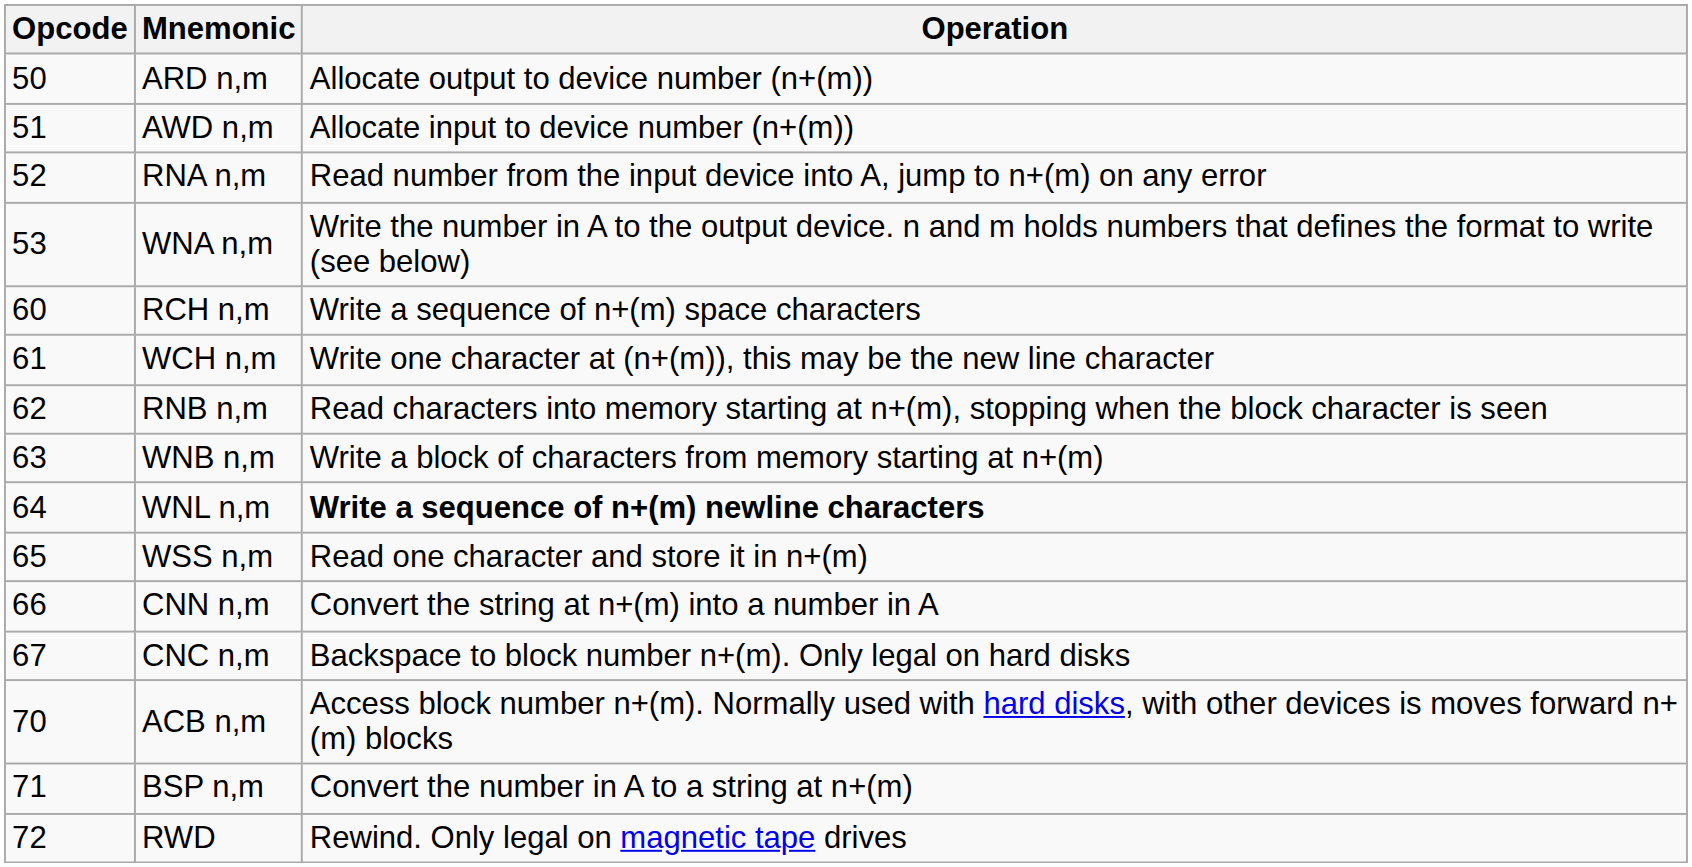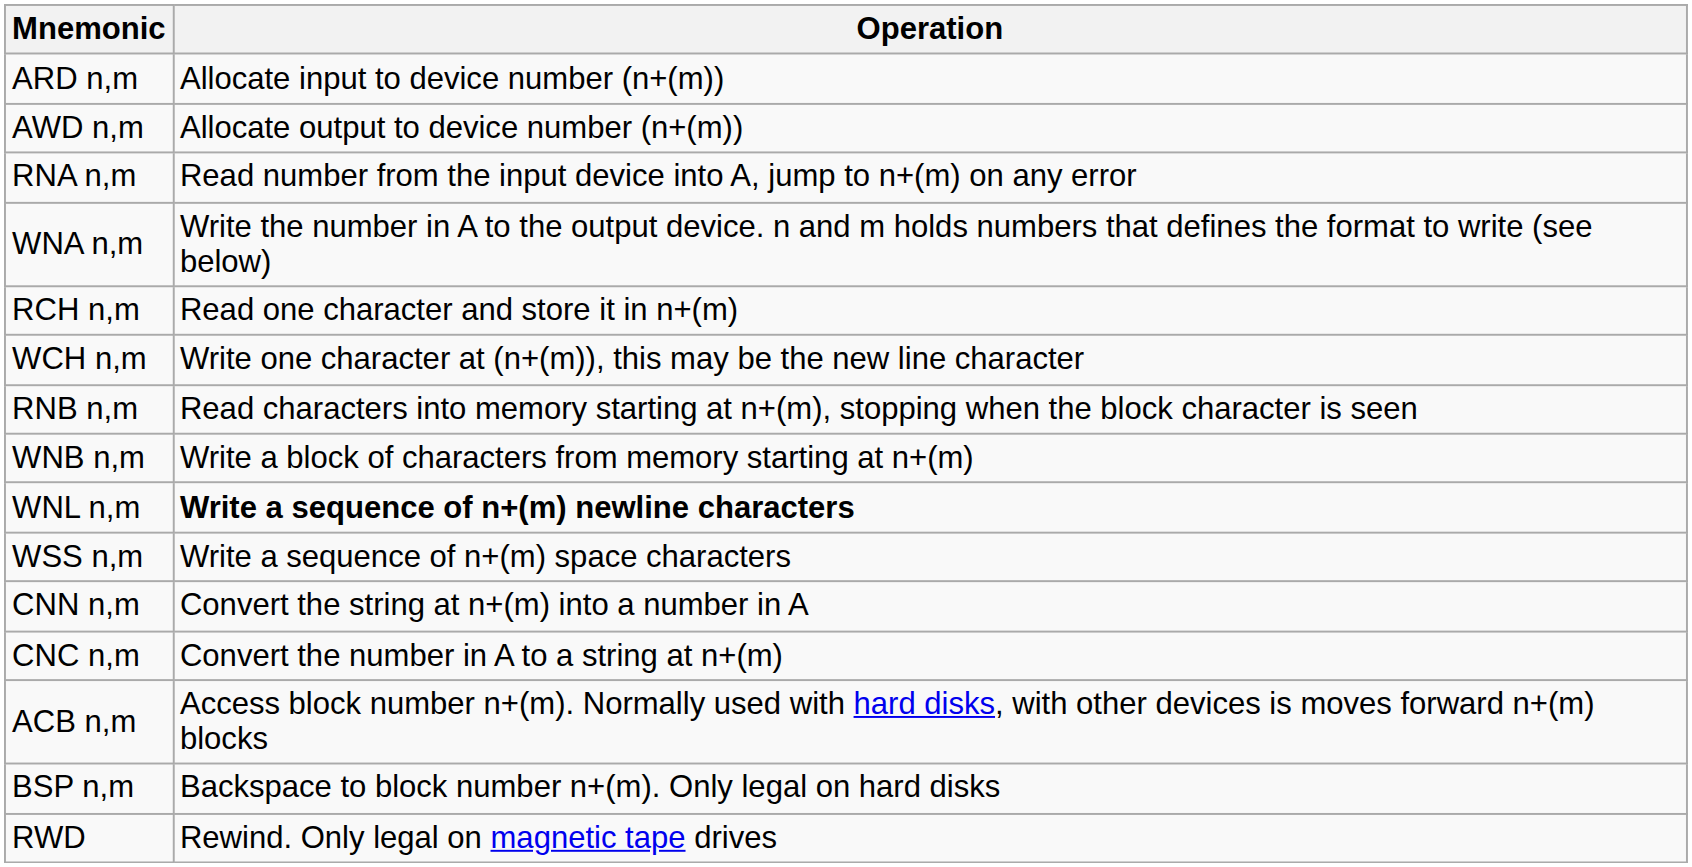 <table class="wikitable">
 <tr>
-<th>Opcode</th>
 <th>Mnemonic</th>
 <th>Operation</th>
 </tr>
 <tr>
-<td>50</td>
 <td>ARD n,m</td>
+<td>Allocate input to device number (n+(m))</td>
+</tr>
+<tr>
+<td>AWD n,m</td>
 <td>Allocate output to device number (n+(m))</td>
 </tr>
 <tr>
-<td>51</td>
-<td>AWD n,m</td>
-<td>Allocate input to device number (n+(m))</td>
-</tr>
-<tr>
-<td>52</td>
 <td>RNA n,m</td>
 <td>Read number from the input device into A, jump to n+(m) on any error</td>
 </tr>
 <tr>
-<td>53</td>
 <td>WNA n,m</td>
 <td>Write the number in A to the output device. n and m holds numbers that defines the format to write (see below)</td>
 </tr>
 <tr>
-<td>60</td>
 <td>RCH n,m</td>
-<td>Write a sequence of n+(m) space characters</td>
+<td>Read one character and store it in n+(m)</td>
 </tr>
 <tr>
-<td>61</td>
 <td>WCH n,m</td>
 <td>Write one character at (n+(m)), this may be the new line character</td>
 </tr>
 <tr>
-<td>62</td>
 <td>RNB n,m</td>
 <td>Read characters into memory starting at n+(m), stopping when the block character is seen</td>
 </tr>
 <tr>
-<td>63</td>
 <td>WNB n,m</td>
 <td>Write a block of characters from memory starting at n+(m)</td>
 </tr>
 <tr>
-<td>64</td>
 <td>WNL n,m</td>
 <td><strong>Write a sequence of n+(m) newline characters</strong></td>
 </tr>
 <tr>
-<td>65</td>
 <td>WSS n,m</td>
-<td>Read one character and store it in n+(m)</td>
+<td>Write a sequence of n+(m) space characters</td>
 </tr>
 <tr>
-<td>66</td>
 <td>CNN n,m</td>
 <td>Convert the string at n+(m) into a number in A</td>
 </tr>
 <tr>
-<td>67</td>
 <td>CNC n,m</td>
-<td>Backspace to block number n+(m). Only legal on hard disks</td>
+<td>Convert the number in A to a string at n+(m)</td>
 </tr>
 <tr>
-<td>70</td>
 <td>ACB n,m</td>
 <td>Access block number n+(m). Normally used with <a href='#'>hard disks</a>, with other devices is moves forward n+(m) blocks</td>
 </tr>
 <tr>
-<td>71</td>
 <td>BSP n,m</td>
-<td>Convert the number in A to a string at n+(m)</td>
+<td>Backspace to block number n+(m). Only legal on hard disks</td>
 </tr>
 <tr>
-<td>72</td>
 <td>RWD</td>
 <td>Rewind. Only legal on <a href='#'>magnetic tape</a> drives</td>
 </tr>
 </table>
